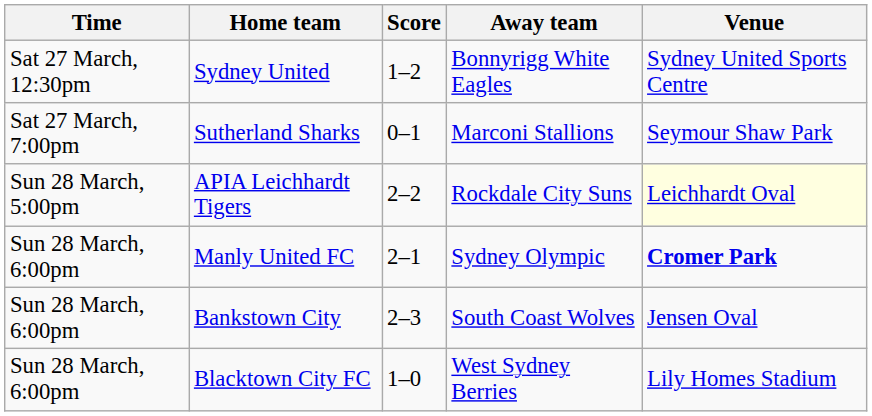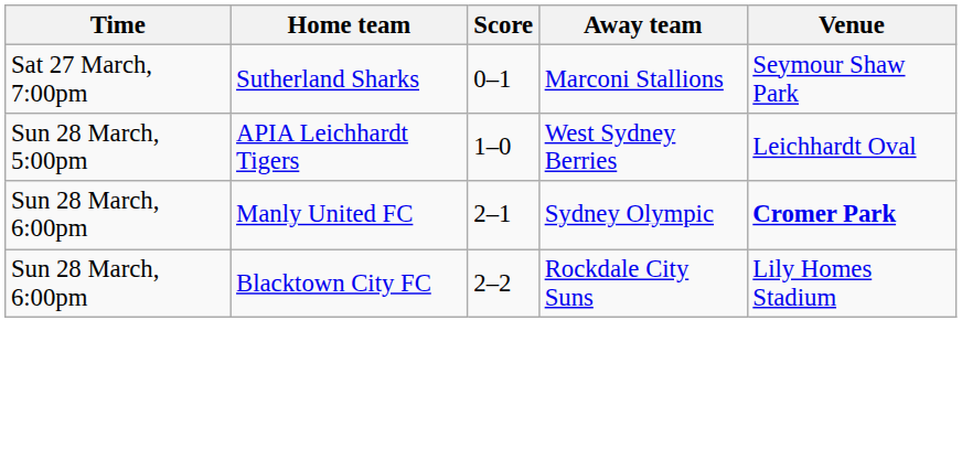 <table class="wikitable">
 <tr>
 <th>Time</th>
 <th>Home team</th>
 <th>Score</th>
 <th>Away team</th>
 <th>Venue</th>
-</tr>
-<tr>
-<td>Sat 27 March, 12:30pm</td>
-<td><a href='#'>Sydney United</a></td>
-<td>1–2</td>
-<td><a href='#'>Bonnyrigg White Eagles</a></td>
-<td><a href='#'>Sydney United Sports Centre</a></td>
 </tr>
 <tr>
 <td>Sat 27 March, 7:00pm</td>
 <td><a href='#'>Sutherland Sharks</a></td>
 <td>0–1</td>
 <td><a href='#'>Marconi Stallions</a></td>
 <td><a href='#'>Seymour Shaw Park</a></td>
 </tr>
 <tr>
 <td>Sun 28 March, 5:00pm</td>
 <td><a href='#'>APIA Leichhardt Tigers</a></td>
-<td>2–2</td>
-<td><a href='#'>Rockdale City Suns</a></td>
-<td style="background: lightyellow;"><a href='#'>Leichhardt Oval</a></td>
+<td>1–0</td>
+<td><a href='#'>West Sydney Berries</a></td>
+<td><a href='#'>Leichhardt Oval</a></td>
 </tr>
 <tr>
 <td>Sun 28 March, 6:00pm</td>
 <td><a href='#'>Manly United FC</a></td>
 <td>2–1</td>
 <td><a href='#'>Sydney Olympic</a></td>
 <td><strong><a href='#'>Cromer Park</a></strong></td>
 </tr>
 <tr>
 <td>Sun 28 March, 6:00pm</td>
-<td><a href='#'>Bankstown City</a></td>
-<td>2–3</td>
-<td><a href='#'>South Coast Wolves</a></td>
-<td><a href='#'>Jensen Oval</a></td>
-</tr>
-<tr>
-<td>Sun 28 March, 6:00pm</td>
 <td><a href='#'>Blacktown City FC</a></td>
-<td>1–0</td>
-<td><a href='#'>West Sydney Berries</a></td>
+<td>2–2</td>
+<td><a href='#'>Rockdale City Suns</a></td>
 <td><a href='#'>Lily Homes Stadium</a></td>
 </tr>
 </table>
